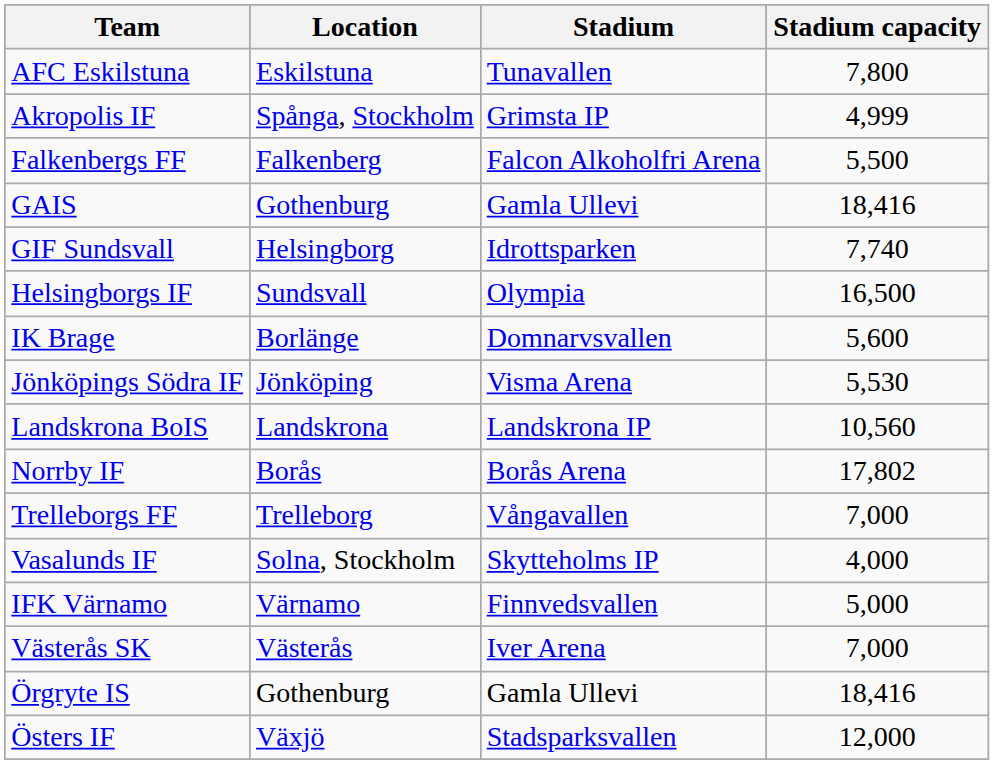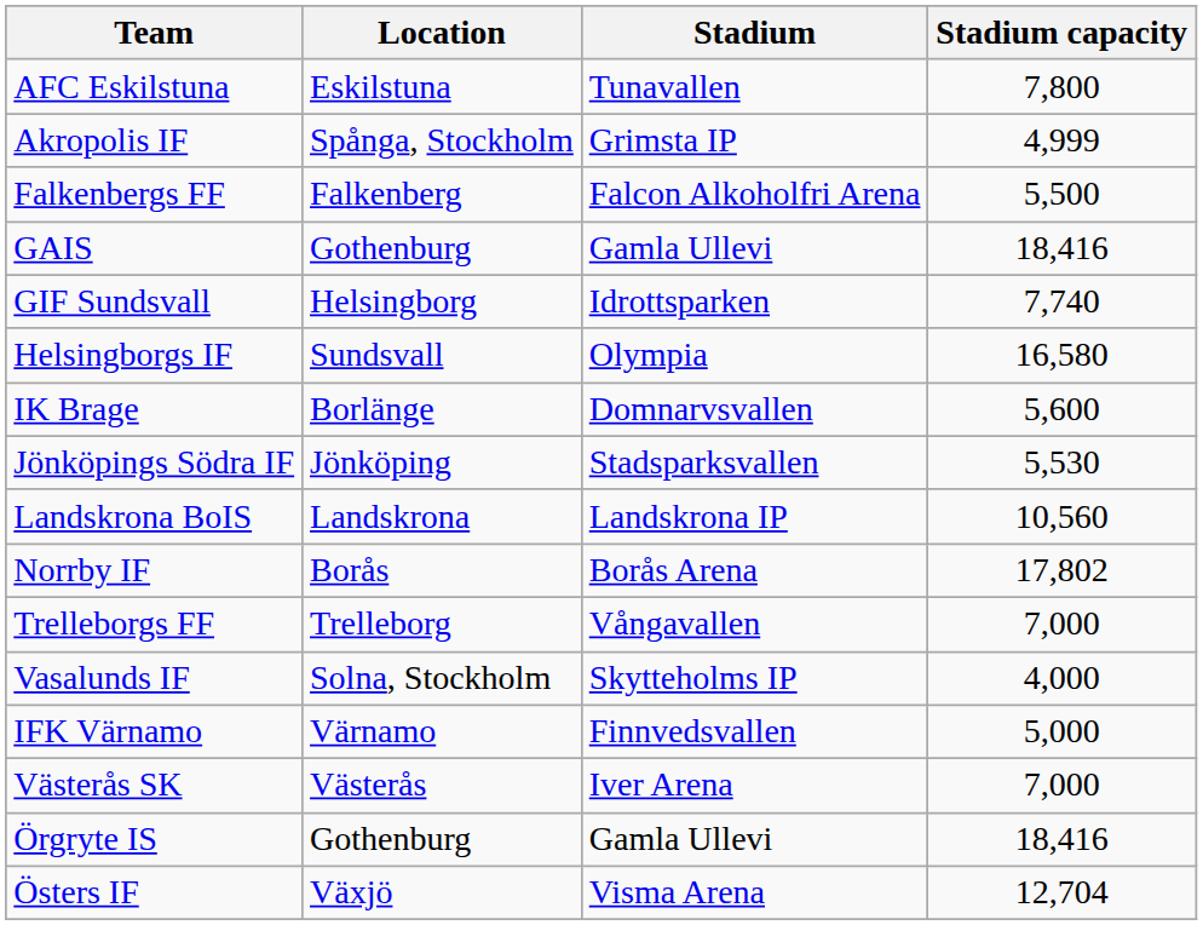 <table class="sortable wikitable" style="text-align: left;">
 <tr>
 <th>Team</th>
 <th>Location</th>
 <th>Stadium</th>
 <th>Stadium capacity</th>
 </tr>
 <tr>
 <td><a href='#'>AFC Eskilstuna</a></td>
 <td><a href='#'>Eskilstuna</a></td>
 <td><a href='#'>Tunavallen</a></td>
 <td align="center">7,800</td>
 </tr>
 <tr>
 <td><a href='#'>Akropolis IF</a></td>
 <td><a href='#'>Spånga</a>, <a href='#'>Stockholm</a></td>
 <td><a href='#'>Grimsta IP</a></td>
 <td align="center">4,999</td>
 </tr>
 <tr>
 <td><a href='#'>Falkenbergs FF</a></td>
 <td><a href='#'>Falkenberg</a></td>
 <td><a href='#'>Falcon Alkoholfri Arena</a></td>
 <td align="center">5,500</td>
 </tr>
 <tr>
 <td><a href='#'>GAIS</a></td>
 <td><a href='#'>Gothenburg</a></td>
 <td><a href='#'>Gamla Ullevi</a></td>
 <td align="center">18,416</td>
 </tr>
 <tr>
 <td><a href='#'>GIF Sundsvall</a></td>
 <td><a href='#'>Helsingborg</a></td>
 <td><a href='#'>Idrottsparken</a></td>
 <td align="center">7,740</td>
 </tr>
 <tr>
 <td><a href='#'>Helsingborgs IF</a></td>
 <td><a href='#'>Sundsvall</a></td>
 <td><a href='#'>Olympia</a></td>
-<td align="center">16,500</td>
+<td align="center">16,580</td>
 </tr>
 <tr>
 <td><a href='#'>IK Brage</a></td>
 <td><a href='#'>Borlänge</a></td>
 <td><a href='#'>Domnarvsvallen</a></td>
 <td align="center">5,600</td>
 </tr>
 <tr>
 <td><a href='#'>Jönköpings Södra IF</a></td>
 <td><a href='#'>Jönköping</a></td>
-<td><a href='#'>Visma Arena</a></td>
+<td><a href='#'>Stadsparksvallen</a></td>
 <td align="center">5,530</td>
 </tr>
 <tr>
 <td><a href='#'>Landskrona BoIS</a></td>
 <td><a href='#'>Landskrona</a></td>
 <td><a href='#'>Landskrona IP</a></td>
 <td align="center">10,560</td>
 </tr>
 <tr>
 <td><a href='#'>Norrby IF</a></td>
 <td><a href='#'>Borås</a></td>
 <td><a href='#'>Borås Arena</a></td>
 <td align="center">17,802</td>
 </tr>
 <tr>
 <td><a href='#'>Trelleborgs FF</a></td>
 <td><a href='#'>Trelleborg</a></td>
 <td><a href='#'>Vångavallen</a></td>
 <td align="center">7,000</td>
 </tr>
 <tr>
 <td><a href='#'>Vasalunds IF</a></td>
 <td><a href='#'>Solna</a>, Stockholm</td>
 <td><a href='#'>Skytteholms IP</a></td>
 <td align="center">4,000</td>
 </tr>
 <tr>
 <td><a href='#'>IFK Värnamo</a></td>
 <td><a href='#'>Värnamo</a></td>
 <td><a href='#'>Finnvedsvallen</a></td>
 <td align="center">5,000</td>
 </tr>
 <tr>
 <td><a href='#'>Västerås SK</a></td>
 <td><a href='#'>Västerås</a></td>
 <td><a href='#'>Iver Arena</a></td>
 <td align="center">7,000</td>
 </tr>
 <tr>
 <td><a href='#'>Örgryte IS</a></td>
 <td>Gothenburg</td>
 <td>Gamla Ullevi</td>
 <td align="center">18,416</td>
 </tr>
 <tr>
 <td><a href='#'>Östers IF</a></td>
 <td><a href='#'>Växjö</a></td>
-<td><a href='#'>Stadsparksvallen</a></td>
-<td align="center">12,000</td>
+<td><a href='#'>Visma Arena</a></td>
+<td align="center">12,704</td>
 </tr>
 </table>
